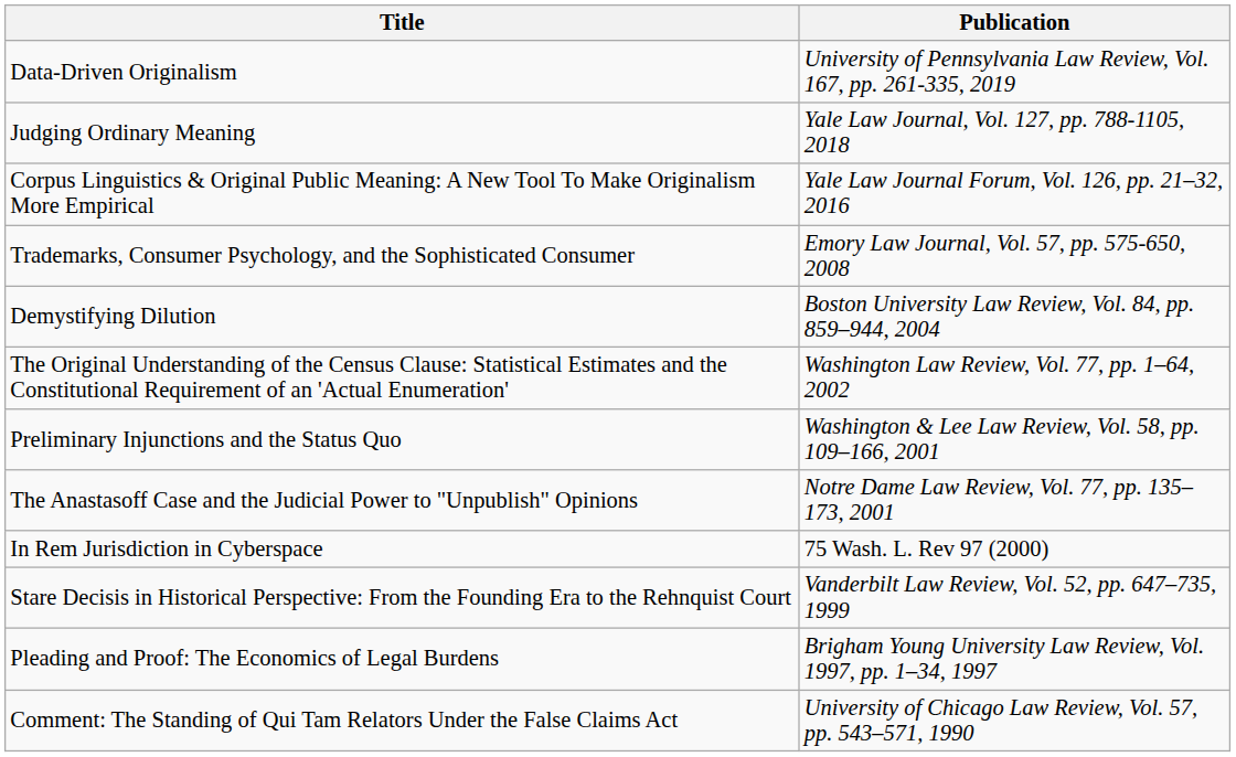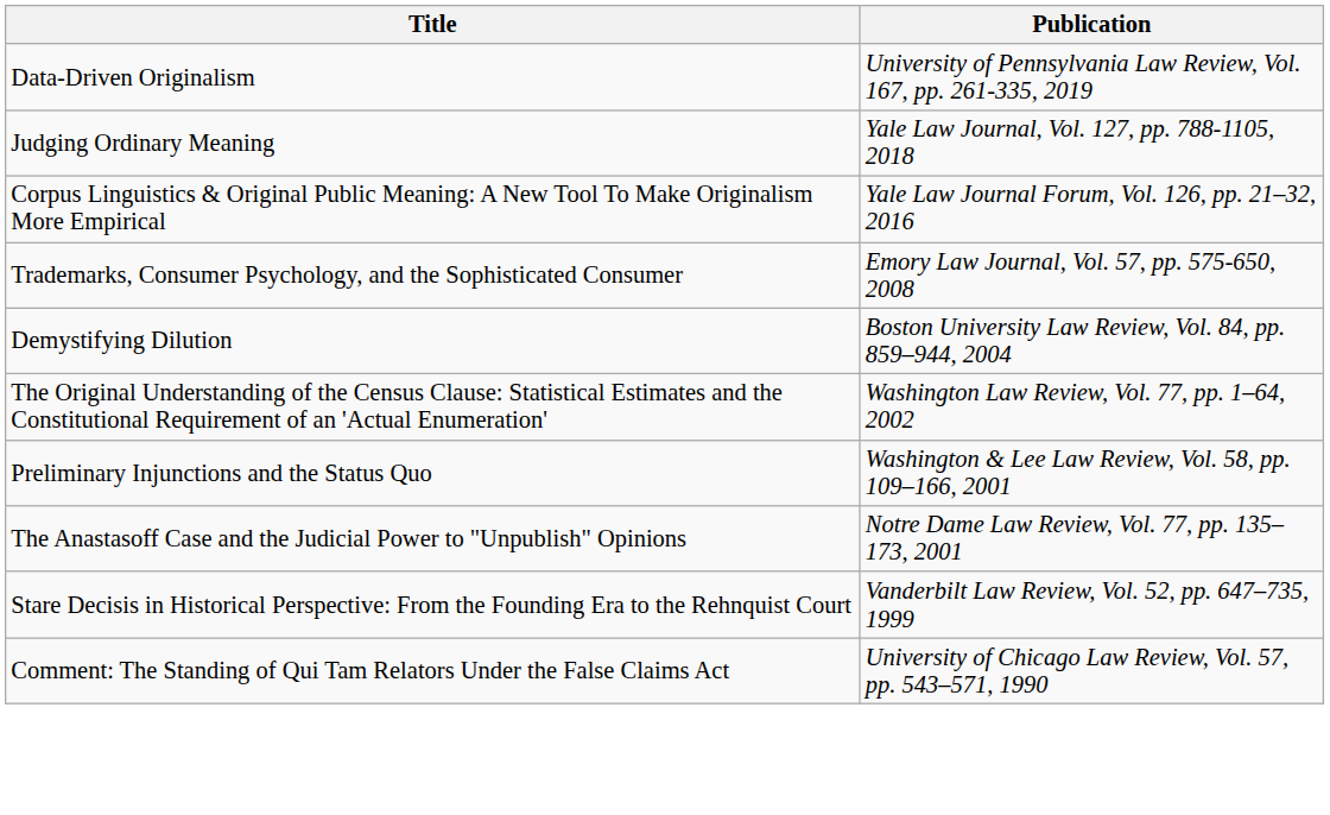 <table class="wikitable">
 <tr>
 <th>Title</th>
 <th>Publication</th>
 </tr>
 <tr>
 <td>Data-Driven Originalism</td>
 <td><em>University of Pennsylvania Law Review, Vol. 167, pp. 261-335, 2019</em></td>
 </tr>
 <tr>
 <td>Judging Ordinary Meaning</td>
 <td><em>Yale Law Journal, Vol. 127, pp. 788-1105, 2018</em></td>
 </tr>
 <tr>
 <td>Corpus Linguistics & Original Public Meaning: A New Tool To Make Originalism More Empirical</td>
 <td><em>Yale Law Journal Forum, Vol. 126, pp. 21–32, 2016</em></td>
 </tr>
 <tr>
 <td>Trademarks, Consumer Psychology, and the Sophisticated Consumer</td>
 <td><em>Emory Law Journal, Vol. 57, pp. 575-650, 2008</em></td>
 </tr>
 <tr>
 <td>Demystifying Dilution</td>
 <td><em>Boston University Law Review, Vol. 84, pp. 859–944, 2004</em></td>
 </tr>
 <tr>
 <td>The Original Understanding of the Census Clause: Statistical Estimates and the Constitutional Requirement of an 'Actual Enumeration'</td>
 <td><em>Washington Law Review, Vol. 77, pp. 1–64, 2002</em></td>
 </tr>
 <tr>
 <td>Preliminary Injunctions and the Status Quo</td>
 <td><em>Washington & Lee Law Review, Vol. 58, pp. 109–166, 2001</em></td>
 </tr>
 <tr>
 <td>The Anastasoff Case and the Judicial Power to "Unpublish" Opinions</td>
 <td><em>Notre Dame Law Review, Vol. 77, pp. 135–173, 2001</em></td>
 </tr>
 <tr>
-<td>In Rem Jurisdiction in Cyberspace</td>
-<td>75 Wash. L. Rev 97 (2000)</td>
-</tr>
-<tr>
 <td>Stare Decisis in Historical Perspective: From the Founding Era to the Rehnquist Court</td>
 <td><em>Vanderbilt Law Review, Vol. 52, pp. 647–735, 1999</em></td>
-</tr>
-<tr>
-<td>Pleading and Proof: The Economics of Legal Burdens</td>
-<td><em>Brigham Young University Law Review, Vol. 1997, pp. 1–34, 1997</em></td>
 </tr>
 <tr>
 <td>Comment: The Standing of Qui Tam Relators Under the False Claims Act</td>
 <td><em>University of Chicago Law Review, Vol. 57, pp. 543–571, 1990</em></td>
 </tr>
 </table>
